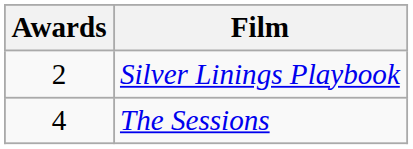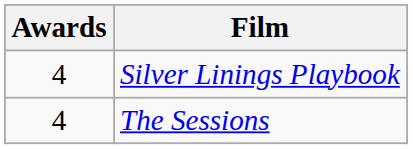 <table class="wikitable">
 <tr>
 <th>Awards</th>
 <th>Film</th>
 </tr>
 <tr>
-<td style="text-align:center;">2</td>
+<td style="text-align:center;">4</td>
 <td><em><a href='#'>Silver Linings Playbook</a></em></td>
 </tr>
 <tr>
 <td style="text-align:center;">4</td>
 <td><em><a href='#'>The Sessions</a></em></td>
 </tr>
 </table>
